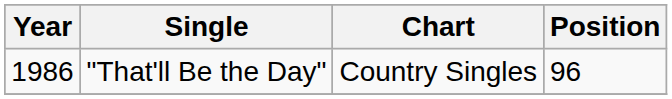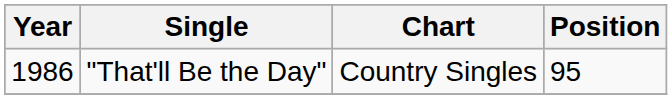 <table class="wikitable">
 <tr>
 <th>Year</th>
 <th>Single</th>
 <th>Chart</th>
 <th>Position</th>
 </tr>
 <tr>
 <td>1986</td>
 <td>"That'll Be the Day"</td>
 <td>Country Singles</td>
-<td>96</td>
+<td>95</td>
 </tr>
 <tr>
 </tr>
 </table>
